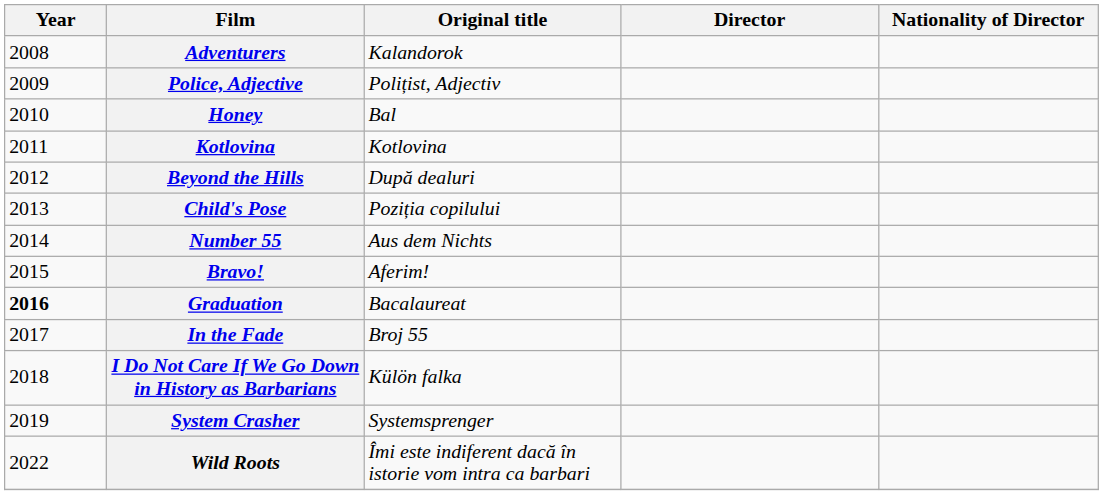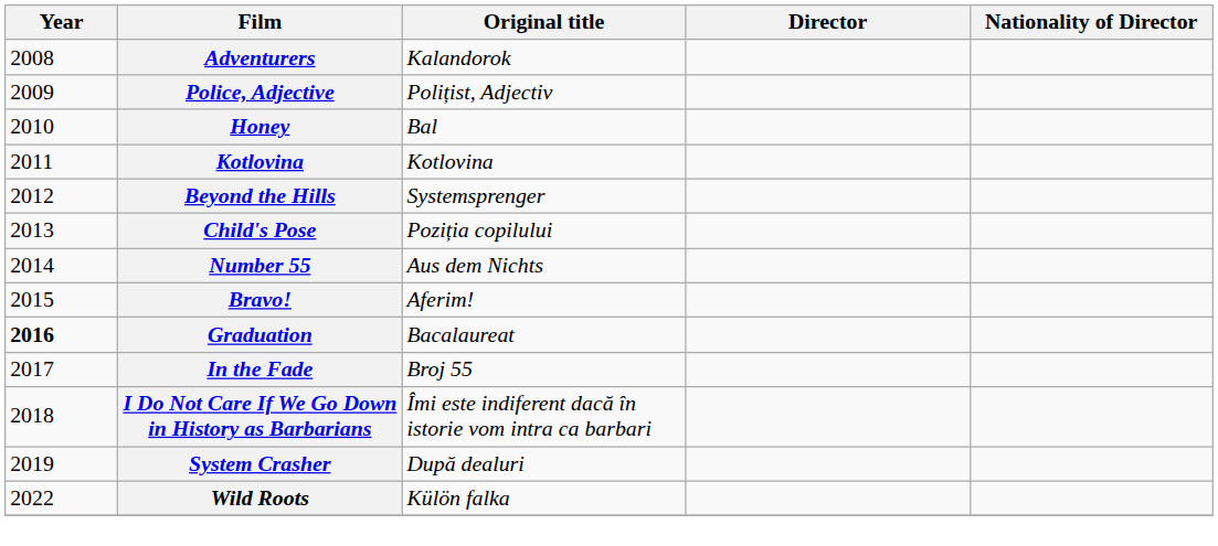 <table class="sortable wikitable plainrowheaders">
 <tr>
 <th scope="col" width=75>Year</th>
 <th scope="col" width=200>Film</th>
 <th scope="col" width=200>Original title</th>
 <th scope="col" width=200>Director</th>
 <th scope="col" width=170>Nationality of Director</th>
 </tr>
 <tr>
 <td align=left>2008 </td>
 <th scope=row><em><a href='#'>Adventurers</a></em></th>
 <td><em>Kalandorok</em></td>
 <td></td>
 <td></td>
 </tr>
 <tr>
 <td align=left>2009 </td>
 <th scope=row><em><a href='#'>Police, Adjective</a></em></th>
 <td><em>Polițist, Adjectiv</em></td>
 <td></td>
 <td></td>
 </tr>
 <tr>
 <td align=left>2010 </td>
 <th scope=row><em><a href='#'>Honey</a></em></th>
 <td><em>Bal</em></td>
 <td></td>
 <td></td>
 </tr>
 <tr>
 <td align=left>2011 </td>
 <th scope=row><em><a href='#'>Kotlovina</a></em></th>
 <td><em>Kotlovina</em></td>
 <td></td>
 <td></td>
 </tr>
 <tr>
 <td align=left>2012 </td>
 <th scope=row><em><a href='#'>Beyond the Hills</a></em></th>
-<td><em>După dealuri</em></td>
+<td><em>Systemsprenger</em></td>
 <td></td>
 <td></td>
 </tr>
 <tr>
 <td align=left>2013 </td>
 <th scope=row><em><a href='#'>Child's Pose</a></em></th>
 <td><em>Poziția copilului</em></td>
 <td></td>
 <td></td>
 </tr>
 <tr>
 <td align=left>2014 </td>
 <th scope=row><em><a href='#'>Number 55</a></em></th>
 <td><em>Aus dem Nichts</em></td>
 <td></td>
 <td></td>
 </tr>
 <tr>
 <td align=left>2015 </td>
 <th scope=row><em><a href='#'>Bravo!</a></em></th>
 <td><em>Aferim!</em></td>
 <td></td>
 <td></td>
 </tr>
 <tr>
 <td align=left><strong>2016 </strong></td>
 <th scope=row><em><a href='#'>Graduation</a></em></th>
 <td><em>Bacalaureat</em></td>
 <td></td>
 <td></td>
 </tr>
 <tr>
 <td align=left>2017 </td>
 <th scope=row><em><a href='#'>In the Fade</a></em></th>
 <td><em>Broj 55</em></td>
 <td></td>
 <td></td>
 </tr>
 <tr>
 <td align=left>2018 </td>
 <th scope=row><em><a href='#'>I Do Not Care If We Go Down in History as Barbarians</a></em></th>
-<td><em>Külön falka</em></td>
+<td><em>Îmi este indiferent dacă în istorie vom intra ca barbari</em></td>
 <td></td>
 <td></td>
 </tr>
 <tr>
 <td align=left>2019 </td>
 <th scope=row><em><a href='#'>System Crasher</a></em></th>
-<td><em>Systemsprenger</em></td>
+<td><em>După dealuri</em></td>
 <td></td>
 <td></td>
 </tr>
 <tr>
 <td align=left>2022 </td>
 <th scope=row><em>Wild Roots</em></th>
-<td><em>Îmi este indiferent dacă în istorie vom intra ca barbari</em></td>
+<td><em>Külön falka</em></td>
 <td></td>
 <td></td>
 </tr>
 <tr>
 </tr>
 </table>
